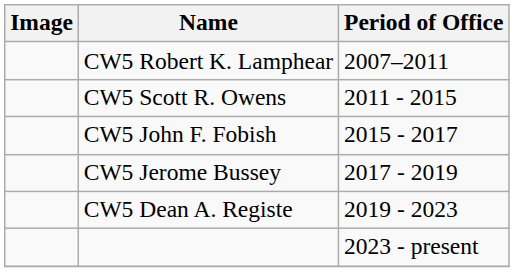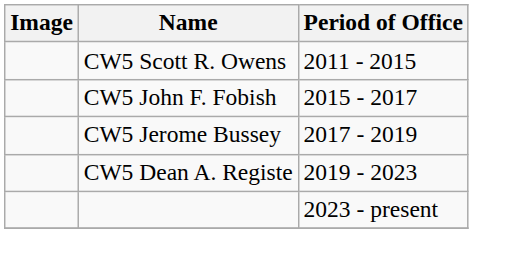 <table class="wikitable">
 <tr>
 <th>Image</th>
 <th>Name</th>
 <th>Period of Office</th>
-</tr>
-<tr>
-<td></td>
-<td>CW5 Robert K. Lamphear</td>
-<td>2007–2011</td>
 </tr>
 <tr>
 <td></td>
 <td>CW5 Scott R. Owens</td>
 <td>2011 - 2015</td>
 </tr>
 <tr>
 <td></td>
 <td>CW5 John F. Fobish</td>
 <td>2015 - 2017</td>
 </tr>
 <tr>
 <td></td>
 <td>CW5 Jerome Bussey</td>
 <td>2017 - 2019</td>
 </tr>
 <tr>
 <td></td>
 <td>CW5 Dean A. Registe</td>
 <td>2019 - 2023</td>
 </tr>
 <tr>
 <td></td>
 <td></td>
 <td>2023 - present</td>
 </tr>
 <tr>
 </tr>
 </table>
